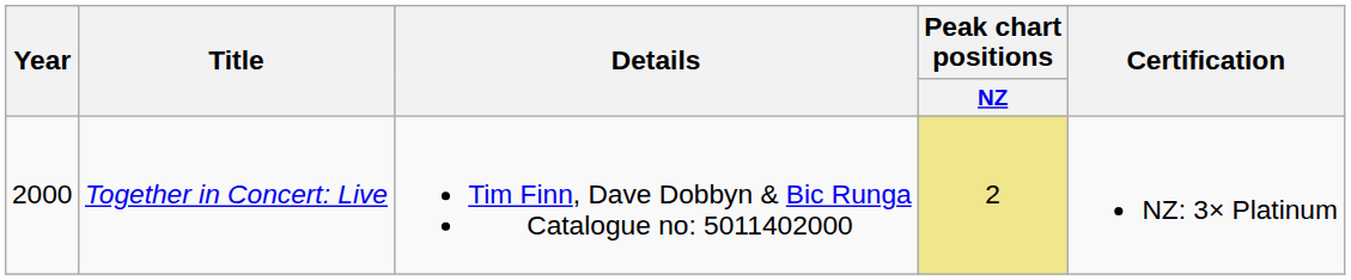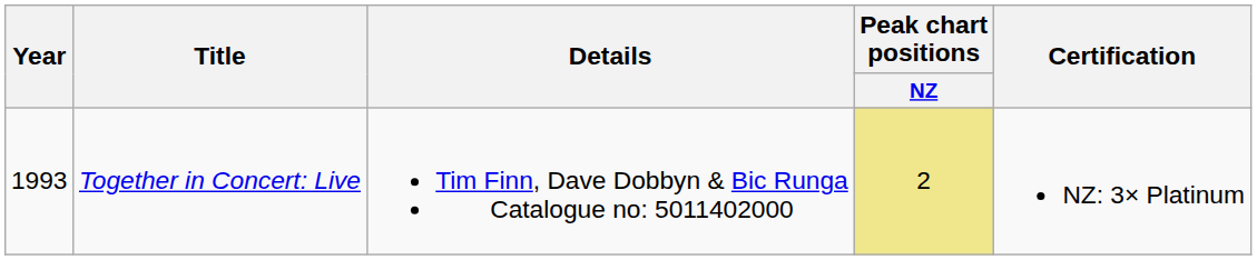 <table class="wikitable plainrowheaders" style="text-align:center;">
 <tr>
 <th rowspan="2">Year</th>
 <th rowspan="2">Title</th>
 <th rowspan="2">Details</th>
 <th>Peak chart<br>positions</th>
 <th rowspan="2">Certification</th>
 </tr>
 <tr style="font-size:smaller;">
 <th><a href='#'>NZ</a></th>
 </tr>
 <tr>
-<td>2000</td>
+<td>1993</td>
 <td><em><a href='#'>Together in Concert: Live</a></em></td>
 <td><br><ul><li><a href='#'>Tim Finn</a>, Dave Dobbyn & <a href='#'>Bic Runga</a></li><li>Catalogue no: 5011402000</li></ul></td>
 <td style="background: khaki;">2</td>
 <td><br><ul><li>NZ: 3× Platinum</li></ul></td>
 </tr>
 </table>
